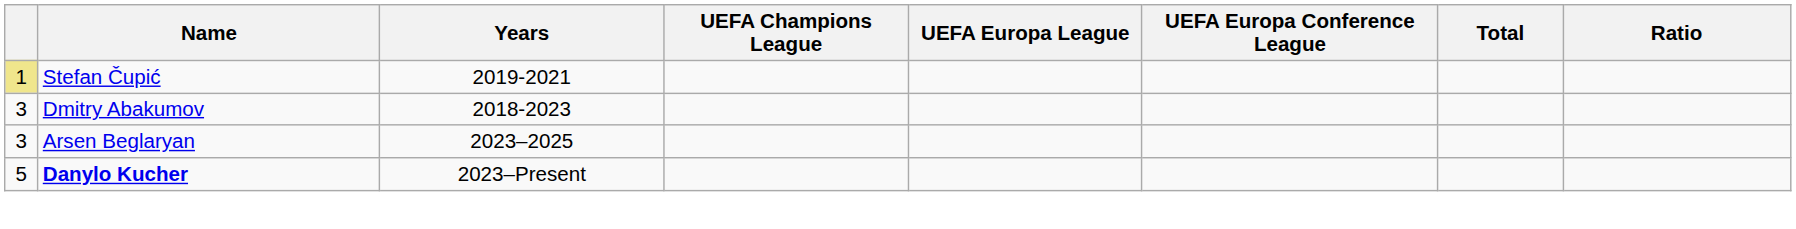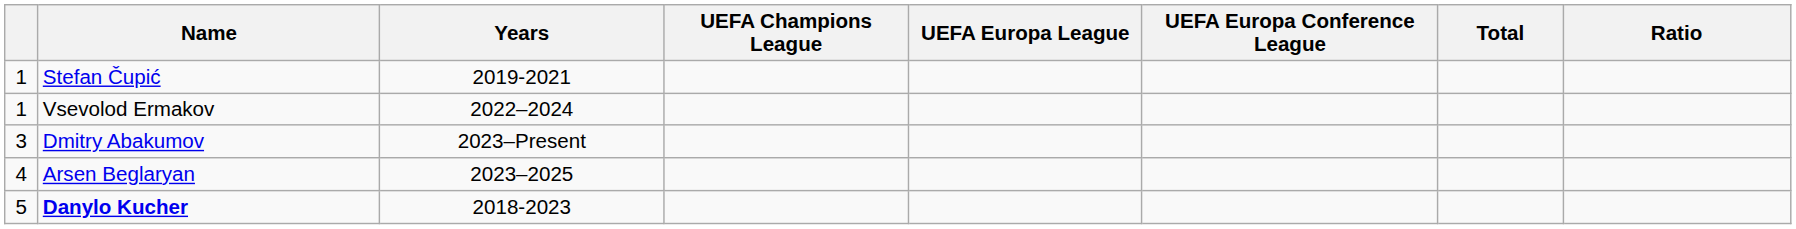 <table class="wikitable sortable"  style="text-align:center; font-size:90%; ">
 <tr>
 <th width=20px></th>
 <th width=300px>Name</th>
 <th width=250px>Years</th>
 <th width=200px>UEFA Champions League</th>
 <th width=200px>UEFA Europa League</th>
 <th width=250px>UEFA Europa Conference League</th>
 <th width=100px>Total</th>
 <th width=200px>Ratio</th>
 </tr>
 <tr>
-<td style="background: khaki;">1</td>
+<td>1</td>
 <td align="left"> <a href='#'>Stefan Čupić</a></td>
 <td>2019-2021</td>
 <td></td>
 <td></td>
 <td></td>
 <td></td>
 <td></td>
 </tr>
 <tr>
-<td>3</td>
-<td align="left"> <a href='#'>Dmitry Abakumov</a></td>
-<td>2018-2023</td>
+<td>1</td>
+<td align="left"> Vsevolod Ermakov</td>
+<td>2022–2024</td>
 <td></td>
 <td></td>
 <td></td>
 <td></td>
 <td></td>
 </tr>
 <tr>
 <td>3</td>
+<td align="left"> <a href='#'>Dmitry Abakumov</a></td>
+<td>2023–Present</td>
+<td></td>
+<td></td>
+<td></td>
+<td></td>
+<td></td>
+</tr>
+<tr>
+<td>4</td>
 <td align="left"> <a href='#'>Arsen Beglaryan</a></td>
 <td>2023–2025</td>
 <td></td>
 <td></td>
 <td></td>
 <td></td>
 <td></td>
 </tr>
 <tr>
 <td>5</td>
 <td align="left"> <strong><a href='#'>Danylo Kucher</a></strong></td>
-<td>2023–Present</td>
+<td>2018-2023</td>
 <td></td>
 <td></td>
 <td></td>
 <td></td>
 <td></td>
 </tr>
 </table>
